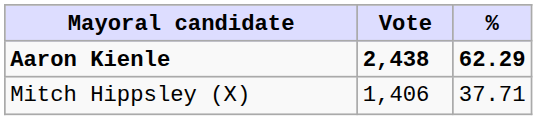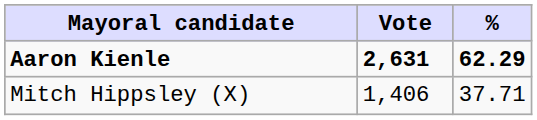 <table class="wikitable">
 <tr>
 <th style="background:#ddf; width:200px;">Mayoral candidate</th>
 <th style="background:#ddf; width:50px;">Vote</th>
 <th style="background:#ddf; width:30px;">%</th>
 </tr>
 <tr>
 <td><strong>Aaron Kienle</strong></td>
-<td><strong>2,438</strong></td>
+<td><strong>2,631</strong></td>
 <td><strong>62.29</strong></td>
 </tr>
 <tr>
 <td>Mitch Hippsley (X)</td>
 <td>1,406</td>
 <td>37.71</td>
 </tr>
 </table>
